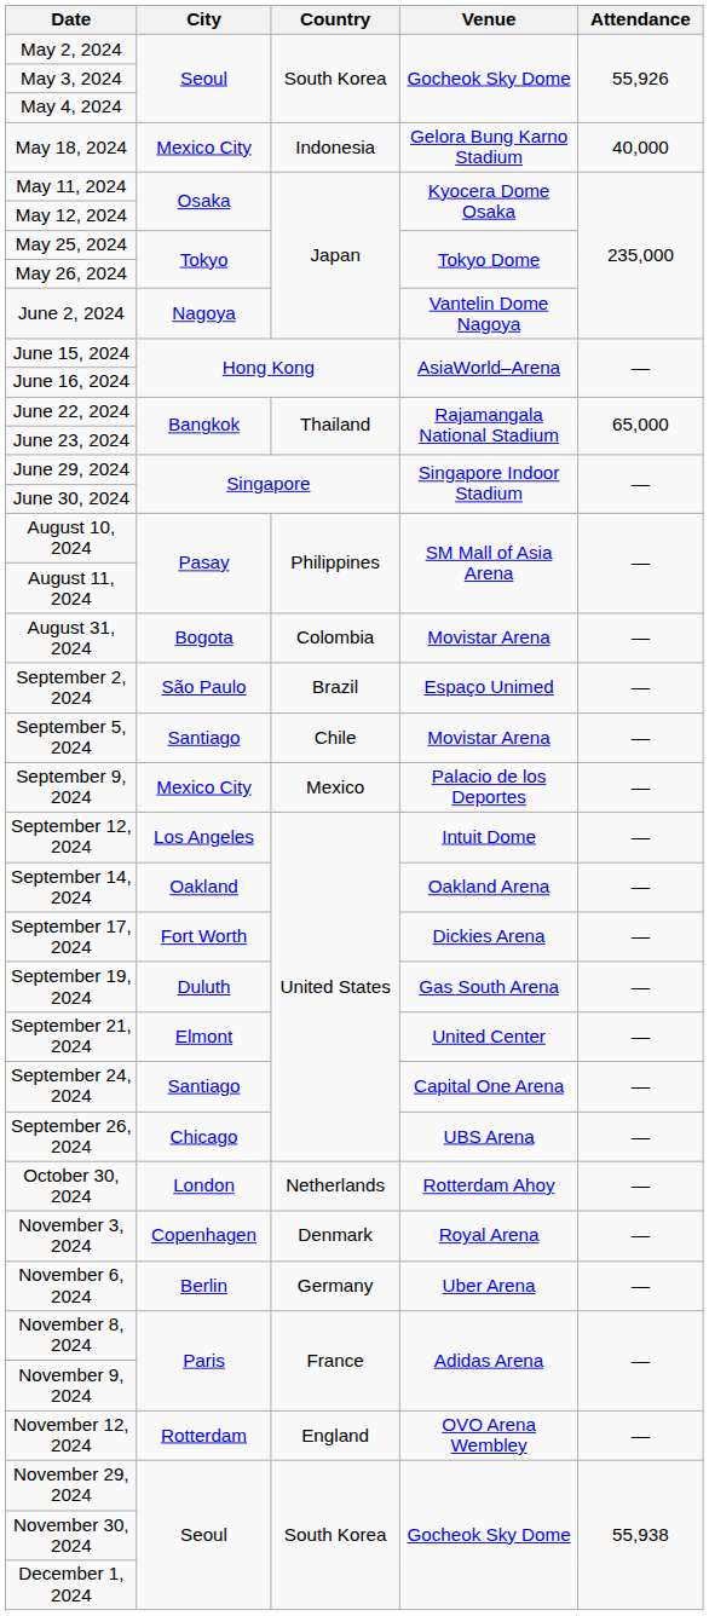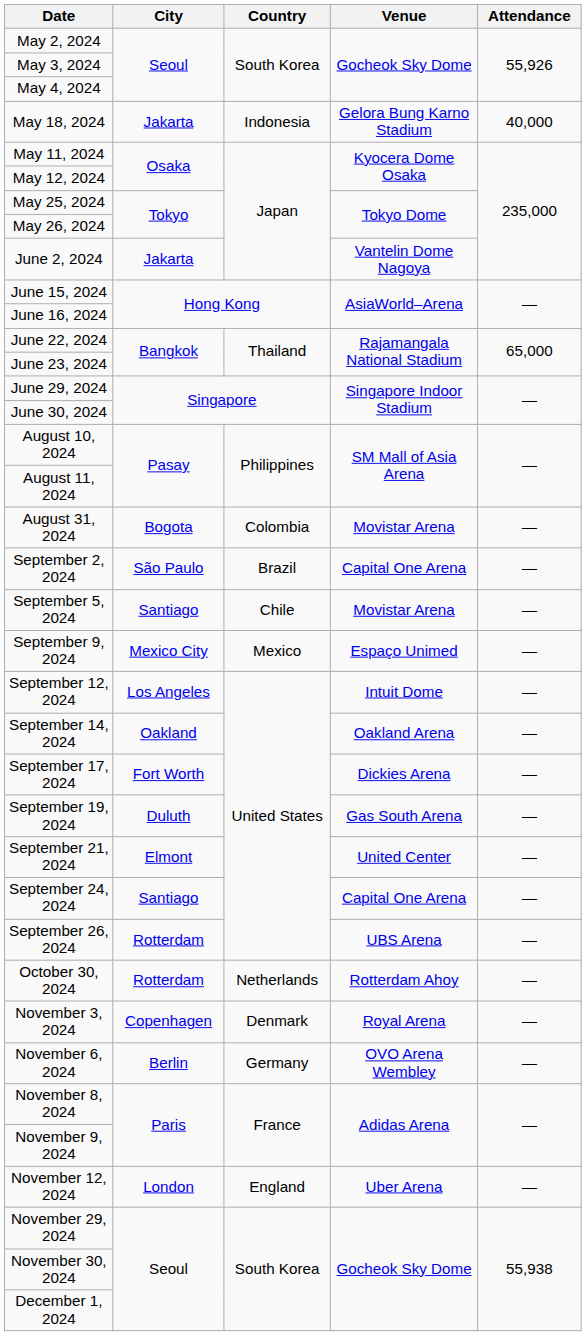 <table class="wikitable" style="text-align:center;">
 <tr>
 <th scope="col" style="width:12em;">Date</th>
 <th scope="col" style="width:10em;">City</th>
 <th scope="col" style="width:10em;">Country</th>
 <th scope="col" style="width:19em;">Venue</th>
 <th scope="col" style="width:9em;">Attendance</th>
 </tr>
 <tr>
 <td>May 2, 2024</td>
 <td rowspan="3"><a href='#'>Seoul</a></td>
 <td rowspan="3">South Korea</td>
 <td rowspan="3"><a href='#'>Gocheok Sky Dome</a></td>
 <td rowspan="3">55,926</td>
 </tr>
 <tr>
 <td>May 3, 2024</td>
 </tr>
 <tr>
 <td>May 4, 2024</td>
 </tr>
 <tr>
 <td>May 18, 2024</td>
-<td rowspan="1"><a href='#'>Mexico City</a></td>
+<td><a href='#'>Jakarta</a></td>
 <td>Indonesia</td>
 <td><a href='#'>Gelora Bung Karno Stadium</a></td>
 <td rowspan="1">40,000</td>
 </tr>
 <tr>
 <td>May 11, 2024</td>
 <td rowspan="2"><a href='#'>Osaka</a></td>
 <td rowspan="5">Japan</td>
 <td rowspan="2"><a href='#'>Kyocera Dome Osaka</a></td>
 <td rowspan="5">235,000</td>
 </tr>
 <tr>
 <td>May 12, 2024</td>
 </tr>
 <tr>
 <td>May 25, 2024</td>
 <td rowspan="2"><a href='#'>Tokyo</a></td>
 <td rowspan="2"><a href='#'>Tokyo Dome</a></td>
 </tr>
 <tr>
 <td>May 26, 2024</td>
 </tr>
 <tr>
 <td>June 2, 2024</td>
-<td><a href='#'>Nagoya</a></td>
+<td><a href='#'>Jakarta</a></td>
 <td><a href='#'>Vantelin Dome Nagoya</a></td>
 </tr>
 <tr>
 <td>June 15, 2024</td>
 <td colspan="2" rowspan="2"><a href='#'>Hong Kong</a></td>
 <td rowspan="2"><a href='#'>AsiaWorld–Arena</a></td>
 <td rowspan="2">—</td>
 </tr>
 <tr>
 <td>June 16, 2024</td>
 </tr>
 <tr>
 <td>June 22, 2024</td>
 <td rowspan="2"><a href='#'>Bangkok</a></td>
 <td rowspan="2">Thailand</td>
 <td rowspan="2"><a href='#'>Rajamangala National Stadium</a></td>
 <td rowspan="2">65,000</td>
 </tr>
 <tr>
 <td>June 23, 2024</td>
 </tr>
 <tr>
 <td>June 29, 2024</td>
 <td colspan="2" rowspan="2"><a href='#'>Singapore</a></td>
 <td rowspan="2"><a href='#'>Singapore Indoor Stadium</a></td>
 <td rowspan="2">—</td>
 </tr>
 <tr>
 <td>June 30, 2024</td>
 </tr>
 <tr>
 <td>August 10, 2024</td>
 <td rowspan="2"><a href='#'>Pasay</a></td>
 <td rowspan="2">Philippines</td>
 <td rowspan="2"><a href='#'>SM Mall of Asia Arena</a></td>
 <td rowspan="2">—</td>
 </tr>
 <tr>
 <td>August 11, 2024</td>
 </tr>
 <tr>
 <td>August 31, 2024</td>
 <td rowspan="1"><a href='#'>Bogota</a></td>
 <td rowspan="1">Colombia</td>
 <td rowspan="1"><a href='#'>Movistar Arena</a></td>
 <td>—</td>
 </tr>
 <tr>
 <td>September 2, 2024</td>
 <td rowspan="1"><a href='#'>São Paulo</a></td>
 <td rowspan="1">Brazil</td>
-<td rowspan="1"><a href='#'>Espaço Unimed</a></td>
+<td rowspan="1"><a href='#'>Capital One Arena</a></td>
 <td>—</td>
 </tr>
 <tr>
 <td>September 5, 2024</td>
 <td rowspan="1"><a href='#'>Santiago</a></td>
 <td rowspan="1">Chile</td>
 <td rowspan="1"><a href='#'>Movistar Arena</a></td>
 <td>—</td>
 </tr>
 <tr>
 <td>September 9, 2024</td>
 <td rowspan="1"><a href='#'>Mexico City</a></td>
 <td rowspan="1">Mexico</td>
-<td rowspan="1"><a href='#'>Palacio de los Deportes</a></td>
+<td rowspan="1"><a href='#'>Espaço Unimed</a></td>
 <td>—</td>
 </tr>
 <tr>
 <td>September 12, 2024</td>
 <td rowspan="1"><a href='#'>Los Angeles</a></td>
 <td rowspan="7">United States</td>
 <td rowspan="1"><a href='#'>Intuit Dome</a></td>
 <td>—</td>
 </tr>
 <tr>
 <td>September 14, 2024</td>
 <td rowspan="1"><a href='#'>Oakland</a></td>
 <td rowspan="1"><a href='#'>Oakland Arena</a></td>
 <td>—</td>
 </tr>
 <tr>
 <td>September 17, 2024</td>
 <td rowspan="1"><a href='#'>Fort Worth</a></td>
 <td rowspan="1"><a href='#'>Dickies Arena</a></td>
 <td>—</td>
 </tr>
 <tr>
 <td>September 19, 2024</td>
 <td rowspan="1"><a href='#'>Duluth</a></td>
 <td rowspan="1"><a href='#'>Gas South Arena</a></td>
 <td>—</td>
 </tr>
 <tr>
 <td>September 21, 2024</td>
 <td rowspan="1"><a href='#'>Elmont</a></td>
 <td rowspan="1"><a href='#'>United Center</a></td>
 <td>—</td>
 </tr>
 <tr>
 <td>September 24, 2024</td>
 <td rowspan="1"><a href='#'>Santiago</a></td>
 <td rowspan="1"><a href='#'>Capital One Arena</a></td>
 <td>—</td>
 </tr>
 <tr>
 <td>September 26, 2024</td>
-<td rowspan="1"><a href='#'>Chicago</a></td>
+<td rowspan="1"><a href='#'>Rotterdam</a></td>
 <td rowspan="1"><a href='#'>UBS Arena</a></td>
 <td>—</td>
 </tr>
 <tr>
 <td>October 30, 2024</td>
-<td rowspan="1"><a href='#'>London</a></td>
+<td rowspan="1"><a href='#'>Rotterdam</a></td>
 <td rowspan="1">Netherlands</td>
 <td rowspan="1"><a href='#'>Rotterdam Ahoy</a></td>
 <td>—</td>
 </tr>
 <tr>
 <td>November 3, 2024</td>
 <td rowspan="1"><a href='#'>Copenhagen</a></td>
 <td rowspan="1">Denmark</td>
 <td rowspan="1"><a href='#'>Royal Arena</a></td>
 <td>—</td>
 </tr>
 <tr>
 <td>November 6, 2024</td>
 <td rowspan="1"><a href='#'>Berlin</a></td>
 <td rowspan="1">Germany</td>
-<td rowspan="1"><a href='#'>Uber Arena</a></td>
+<td rowspan="1"><a href='#'>OVO Arena Wembley</a></td>
 <td>—</td>
 </tr>
 <tr>
 <td>November 8, 2024</td>
 <td rowspan="2"><a href='#'>Paris</a></td>
 <td rowspan="2">France</td>
 <td rowspan="2"><a href='#'>Adidas Arena</a></td>
 <td rowspan="2">—</td>
 </tr>
 <tr>
 <td>November 9, 2024</td>
 </tr>
 <tr>
 <td>November 12, 2024</td>
-<td rowspan="1"><a href='#'>Rotterdam</a></td>
+<td rowspan="1"><a href='#'>London</a></td>
 <td rowspan="1">England</td>
-<td rowspan="1"><a href='#'>OVO Arena Wembley</a></td>
+<td rowspan="1"><a href='#'>Uber Arena</a></td>
 <td>—</td>
 </tr>
 <tr>
 <td>November 29, 2024</td>
 <td rowspan="3">Seoul</td>
 <td rowspan="3">South Korea</td>
 <td rowspan="3"><a href='#'>Gocheok Sky Dome</a></td>
 <td rowspan="3">55,938</td>
 </tr>
 <tr>
 <td>November 30, 2024</td>
 </tr>
 <tr>
 <td>December 1, 2024</td>
 </tr>
 </table>
